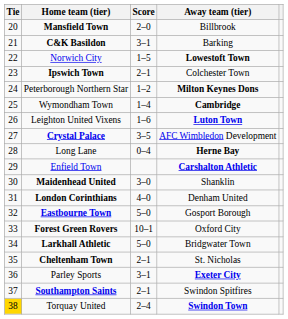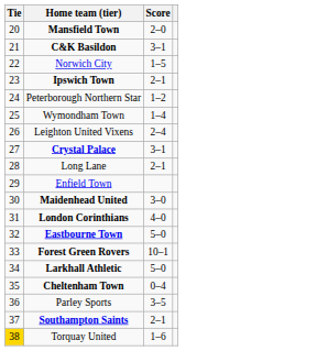 <table class="wikitable" style="text-align:center; font-size:85%">
 <tr>
 <th>Tie</th>
 <th>Home team (tier)</th>
 <th>Score</th>
-<th>Away team (tier)</th>
 <th></th>
 </tr>
 <tr>
 <td style="text-align:center;">20</td>
 <td><strong>Mansfield Town</strong></td>
 <td style="text-align:center;">2–0</td>
-<td>Billbrook</td>
 <td></td>
 </tr>
 <tr>
 <td style="text-align:center;">21</td>
 <td><strong>C&K Basildon</strong></td>
 <td style="text-align:center;">3–1</td>
-<td>Barking</td>
 <td></td>
 </tr>
 <tr>
 <td style="text-align:center;">22</td>
 <td><a href='#'>Norwich City</a></td>
 <td style="text-align:center;">1–5</td>
-<td><strong>Lowestoft Town</strong></td>
 <td></td>
 </tr>
 <tr>
 <td style="text-align:center;">23</td>
 <td><strong>Ipswich Town</strong></td>
 <td style="text-align:center;">2–1</td>
-<td>Colchester Town</td>
 <td></td>
 </tr>
 <tr>
 <td style="text-align:center;">24</td>
 <td>Peterborough Northern Star</td>
 <td style="text-align:center;">1–2</td>
-<td><strong>Milton Keynes Dons</strong></td>
 <td></td>
 </tr>
 <tr>
 <td style="text-align:center;">25</td>
 <td>Wymondham Town</td>
 <td style="text-align:center;">1–4 </td>
-<td><strong>Cambridge</strong></td>
 <td></td>
 </tr>
 <tr>
 <td style="text-align:center;">26</td>
 <td>Leighton United Vixens</td>
-<td style="text-align:center;">1–6</td>
-<td><strong><a href='#'>Luton Town</a></strong></td>
+<td style="text-align:center;">2–4</td>
 <td></td>
 </tr>
 <tr>
 <td style="text-align:center;">27</td>
 <td><strong><a href='#'>Crystal Palace</a></strong></td>
-<td style="text-align:center;">3–5</td>
-<td><a href='#'>AFC Wimbledon</a> Development</td>
+<td style="text-align:center;">3–1 </td>
 <td></td>
 </tr>
 <tr>
 <td style="text-align:center;">28</td>
 <td>Long Lane</td>
-<td style="text-align:center;">0–4</td>
-<td><strong>Herne Bay</strong></td>
+<td style="text-align:center;">2–1</td>
 <td></td>
 </tr>
 <tr>
 <td style="text-align:center;">29</td>
 <td><a href='#'>Enfield Town</a></td>
 <td style="text-align:center;"></td>
-<td><strong><a href='#'>Carshalton Athletic</a></strong></td>
 <td></td>
 </tr>
 <tr>
 <td style="text-align:center;">30</td>
 <td><strong>Maidenhead United</strong></td>
 <td style="text-align:center;">3–0</td>
-<td>Shanklin</td>
 <td></td>
 </tr>
 <tr>
 <td style="text-align:center;">31</td>
 <td><strong>London Corinthians</strong></td>
 <td style="text-align:center;">4–0</td>
-<td>Denham United</td>
 <td></td>
 </tr>
 <tr>
 <td style="text-align:center;">32</td>
 <td><strong><a href='#'>Eastbourne Town</a></strong></td>
 <td style="text-align:center;">5–0</td>
-<td>Gosport Borough</td>
 <td></td>
 </tr>
 <tr>
 <td style="text-align:center;">33</td>
 <td><strong>Forest Green Rovers</strong></td>
 <td style="text-align:center;">10–1</td>
-<td>Oxford City</td>
 <td></td>
 </tr>
 <tr>
 <td style="text-align:center;">34</td>
 <td><strong>Larkhall Athletic</strong></td>
 <td style="text-align:center;">5–0</td>
-<td>Bridgwater Town</td>
 <td></td>
 </tr>
 <tr>
 <td style="text-align:center;">35</td>
 <td><strong>Cheltenham Town</strong></td>
-<td style="text-align:center;">2–1</td>
-<td>St. Nicholas</td>
+<td style="text-align:center;">0–4</td>
 <td></td>
 </tr>
 <tr>
 <td style="text-align:center;">36</td>
 <td>Parley Sports</td>
-<td style="text-align:center;">3–1 </td>
-<td><strong><a href='#'>Exeter City</a></strong></td>
+<td style="text-align:center;">3–5</td>
 <td></td>
 </tr>
 <tr>
 <td style="text-align:center;">37</td>
 <td><strong><a href='#'>Southampton Saints</a></strong></td>
 <td style="text-align:center;">2–1</td>
-<td>Swindon Spitfires</td>
 <td></td>
 </tr>
 <tr>
 <td style="background: gold; text-align:center;">38</td>
 <td>Torquay United</td>
-<td style="text-align:center;">2–4</td>
-<td><strong><a href='#'>Swindon Town</a></strong></td>
+<td style="text-align:center;">1–6</td>
 <td></td>
 </tr>
 </table>
